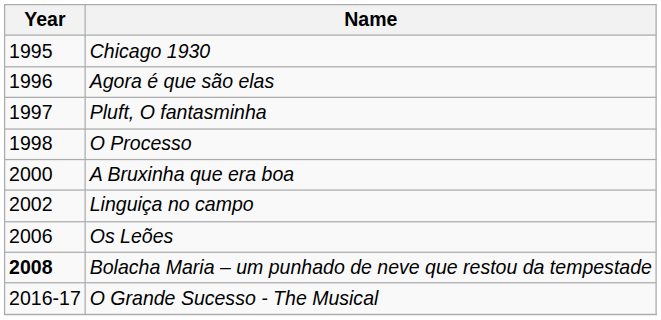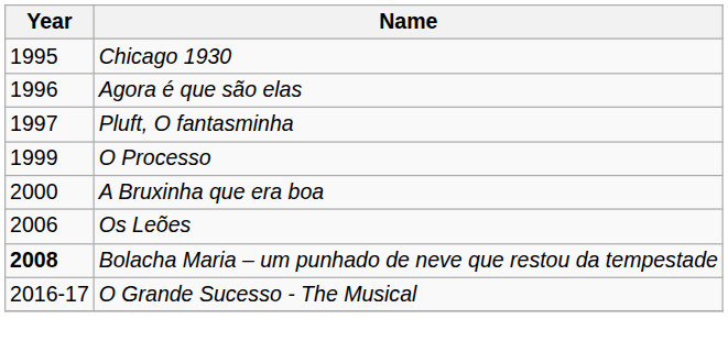 <table class="wikitable">
 <tr>
 <th>Year</th>
 <th>Name</th>
 </tr>
 <tr>
 <td>1995</td>
 <td><em>Chicago 1930</em></td>
 </tr>
 <tr>
 <td>1996</td>
 <td><em>Agora é que são elas</em></td>
 </tr>
 <tr>
 <td>1997</td>
 <td><em>Pluft, O fantasminha</em></td>
 </tr>
 <tr>
-<td>1998</td>
+<td>1999</td>
 <td><em>O Processo</em></td>
 </tr>
 <tr>
 <td>2000</td>
 <td><em>A Bruxinha que era boa</em></td>
-</tr>
-<tr>
-<td>2002</td>
-<td><em> Linguiça no campo</em></td>
 </tr>
 <tr>
 <td>2006</td>
 <td><em>Os Leões</em></td>
 </tr>
 <tr>
 <td><strong>2008</strong></td>
 <td><em>Bolacha Maria – um punhado de neve que restou da tempestade</em></td>
 </tr>
 <tr>
 <td>2016-17</td>
 <td><em>O Grande Sucesso - The Musical</em></td>
 </tr>
 <tr>
 </tr>
 </table>
